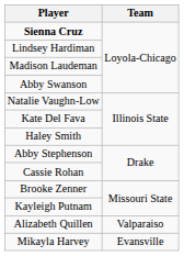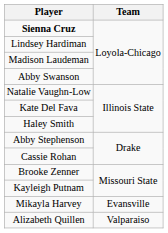 <table class="wikitable" style="text-align: center;">
 <tr>
 <th>Player</th>
 <th>Team</th>
 </tr>
 <tr>
 <td><strong>Sienna Cruz</strong></td>
 <td rowspan=4>Loyola-Chicago</td>
 </tr>
 <tr>
 <td>Lindsey Hardiman</td>
 </tr>
 <tr>
 <td>Madison Laudeman</td>
 </tr>
 <tr>
 <td>Abby Swanson</td>
 </tr>
 <tr>
 <td>Natalie Vaughn-Low</td>
 <td rowspan=3>Illinois State</td>
 </tr>
 <tr>
 <td>Kate Del Fava</td>
 </tr>
 <tr>
 <td>Haley Smith</td>
 </tr>
 <tr>
 <td>Abby Stephenson</td>
 <td rowspan=2>Drake</td>
 </tr>
 <tr>
 <td>Cassie Rohan</td>
 </tr>
 <tr>
 <td>Brooke Zenner</td>
 <td rowspan=2>Missouri State</td>
 </tr>
 <tr>
 <td>Kayleigh Putnam</td>
 </tr>
 <tr>
+<td>Mikayla Harvey</td>
+<td>Evansville</td>
+</tr>
+<tr>
 <td>Alizabeth Quillen</td>
 <td>Valparaiso</td>
 </tr>
-<tr>
-<td>Mikayla Harvey</td>
-<td>Evansville</td>
-</tr>
 </table>
